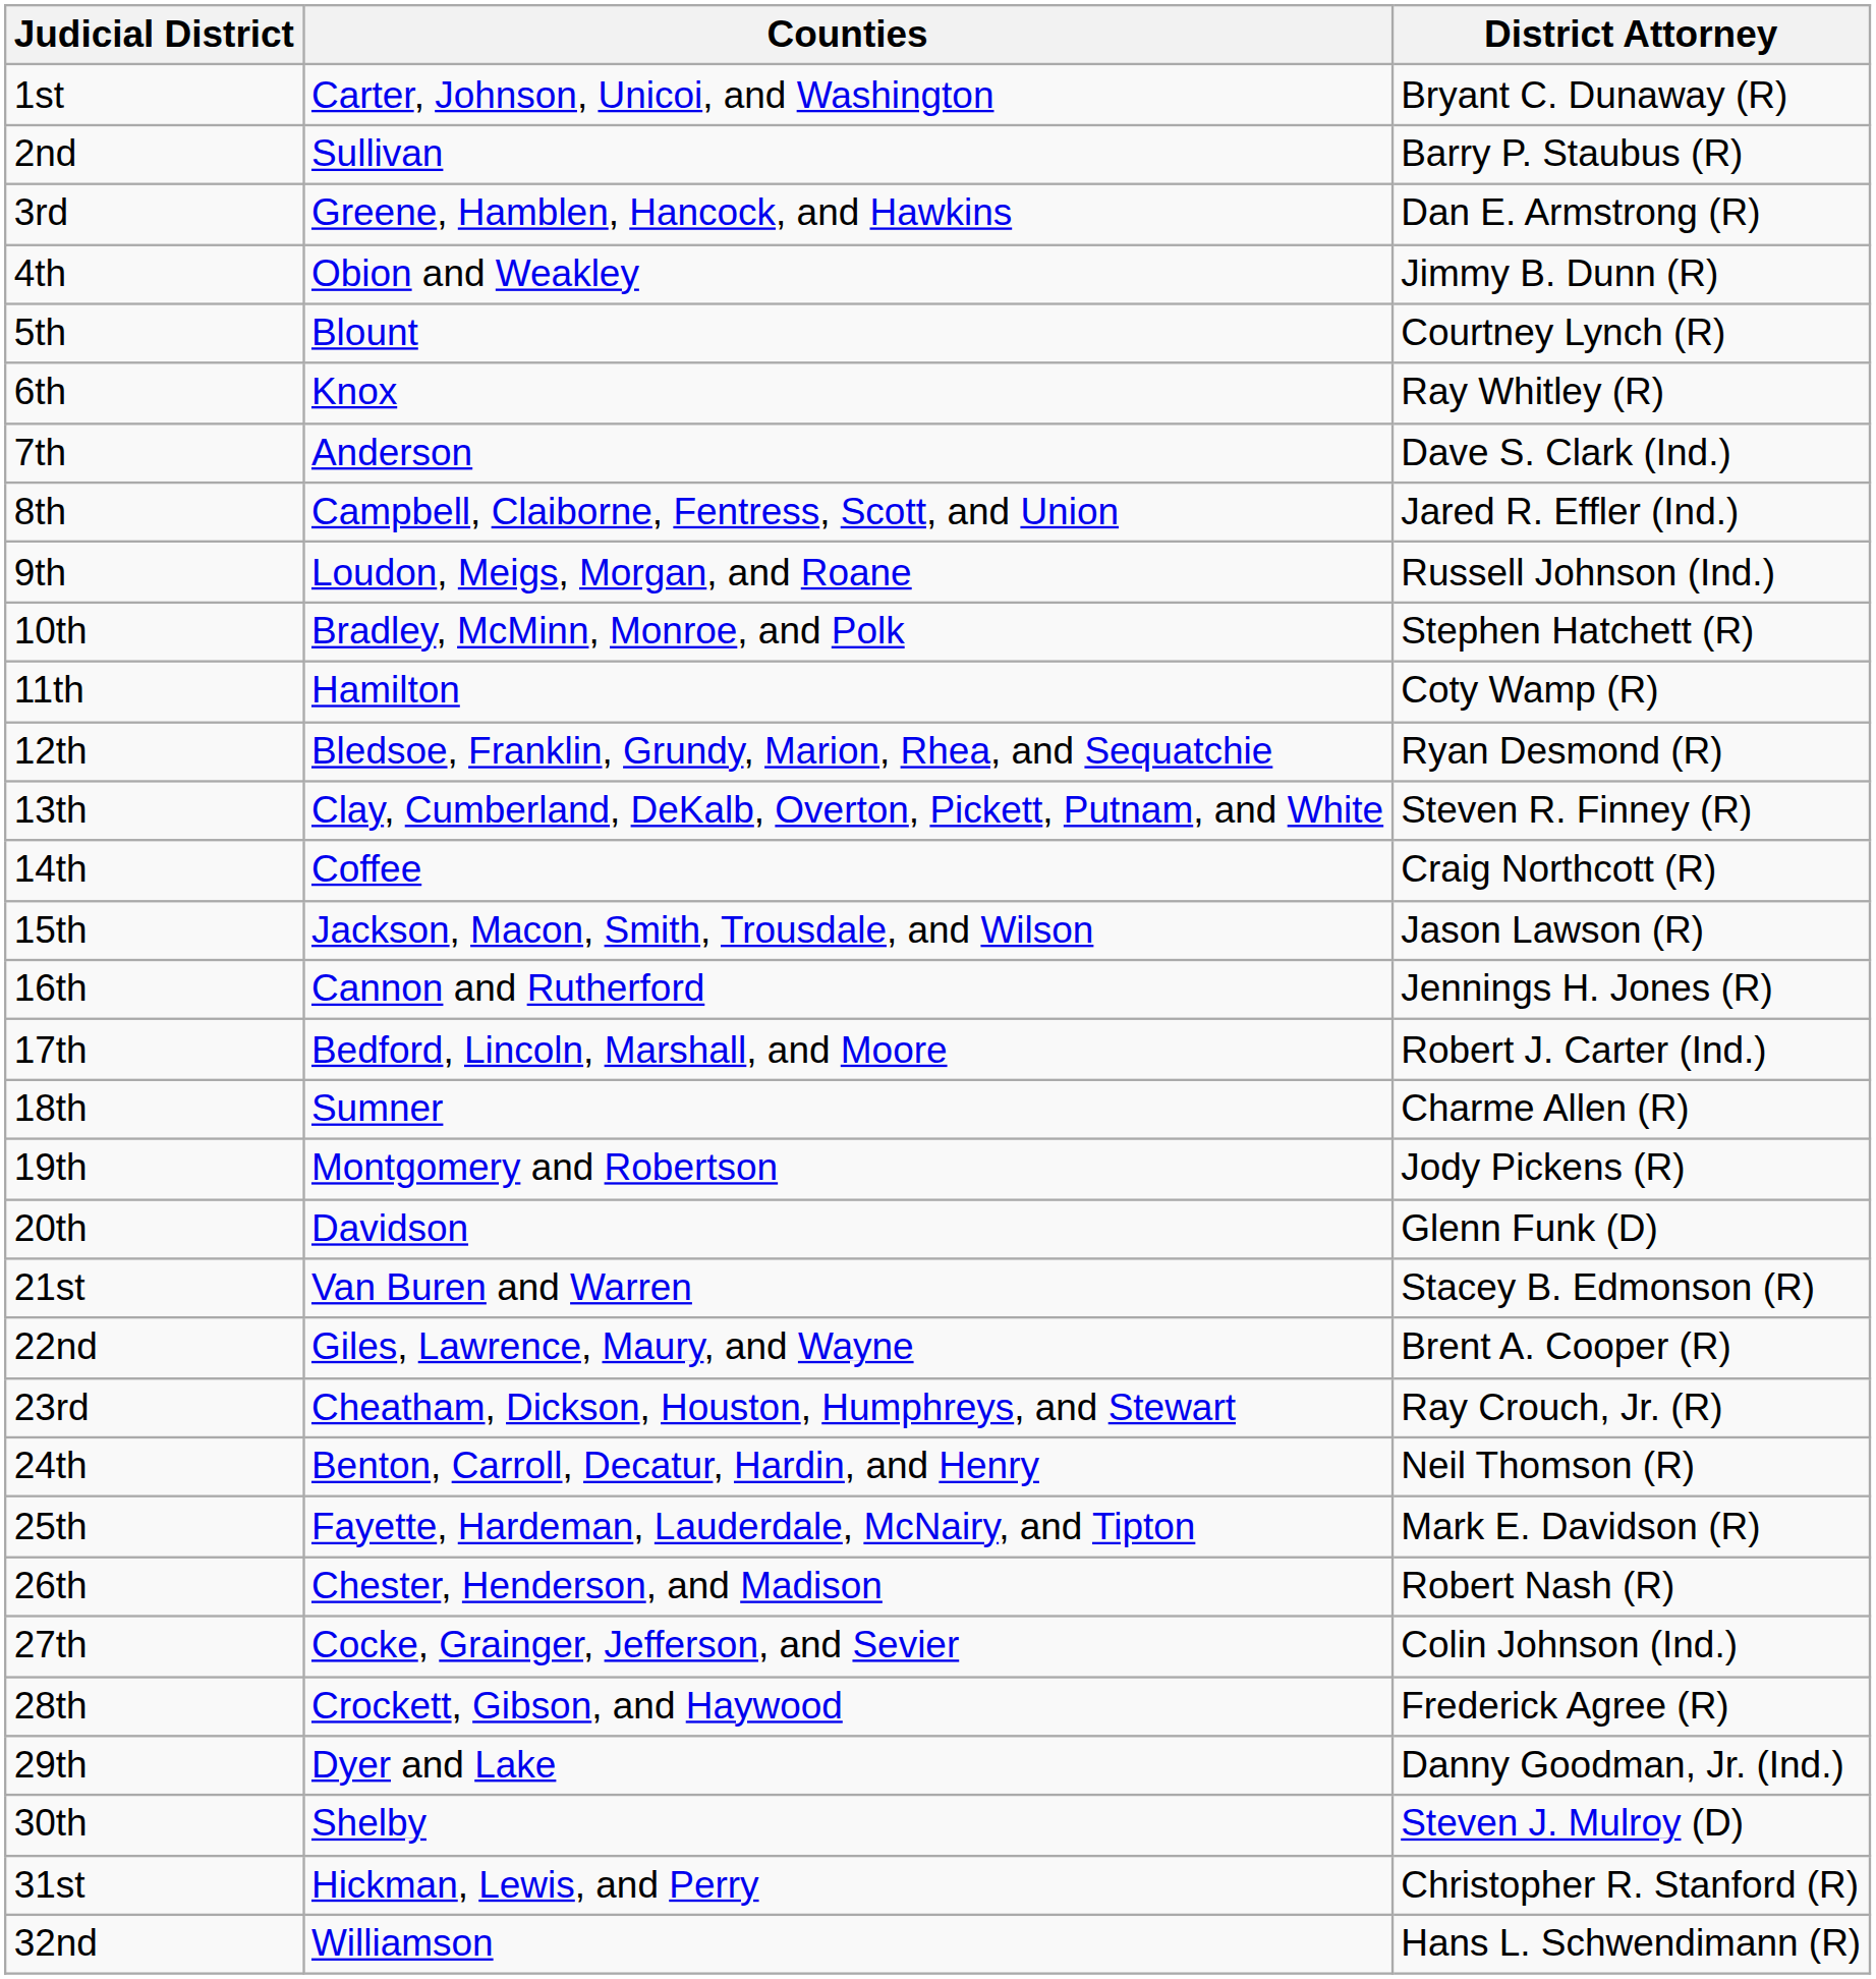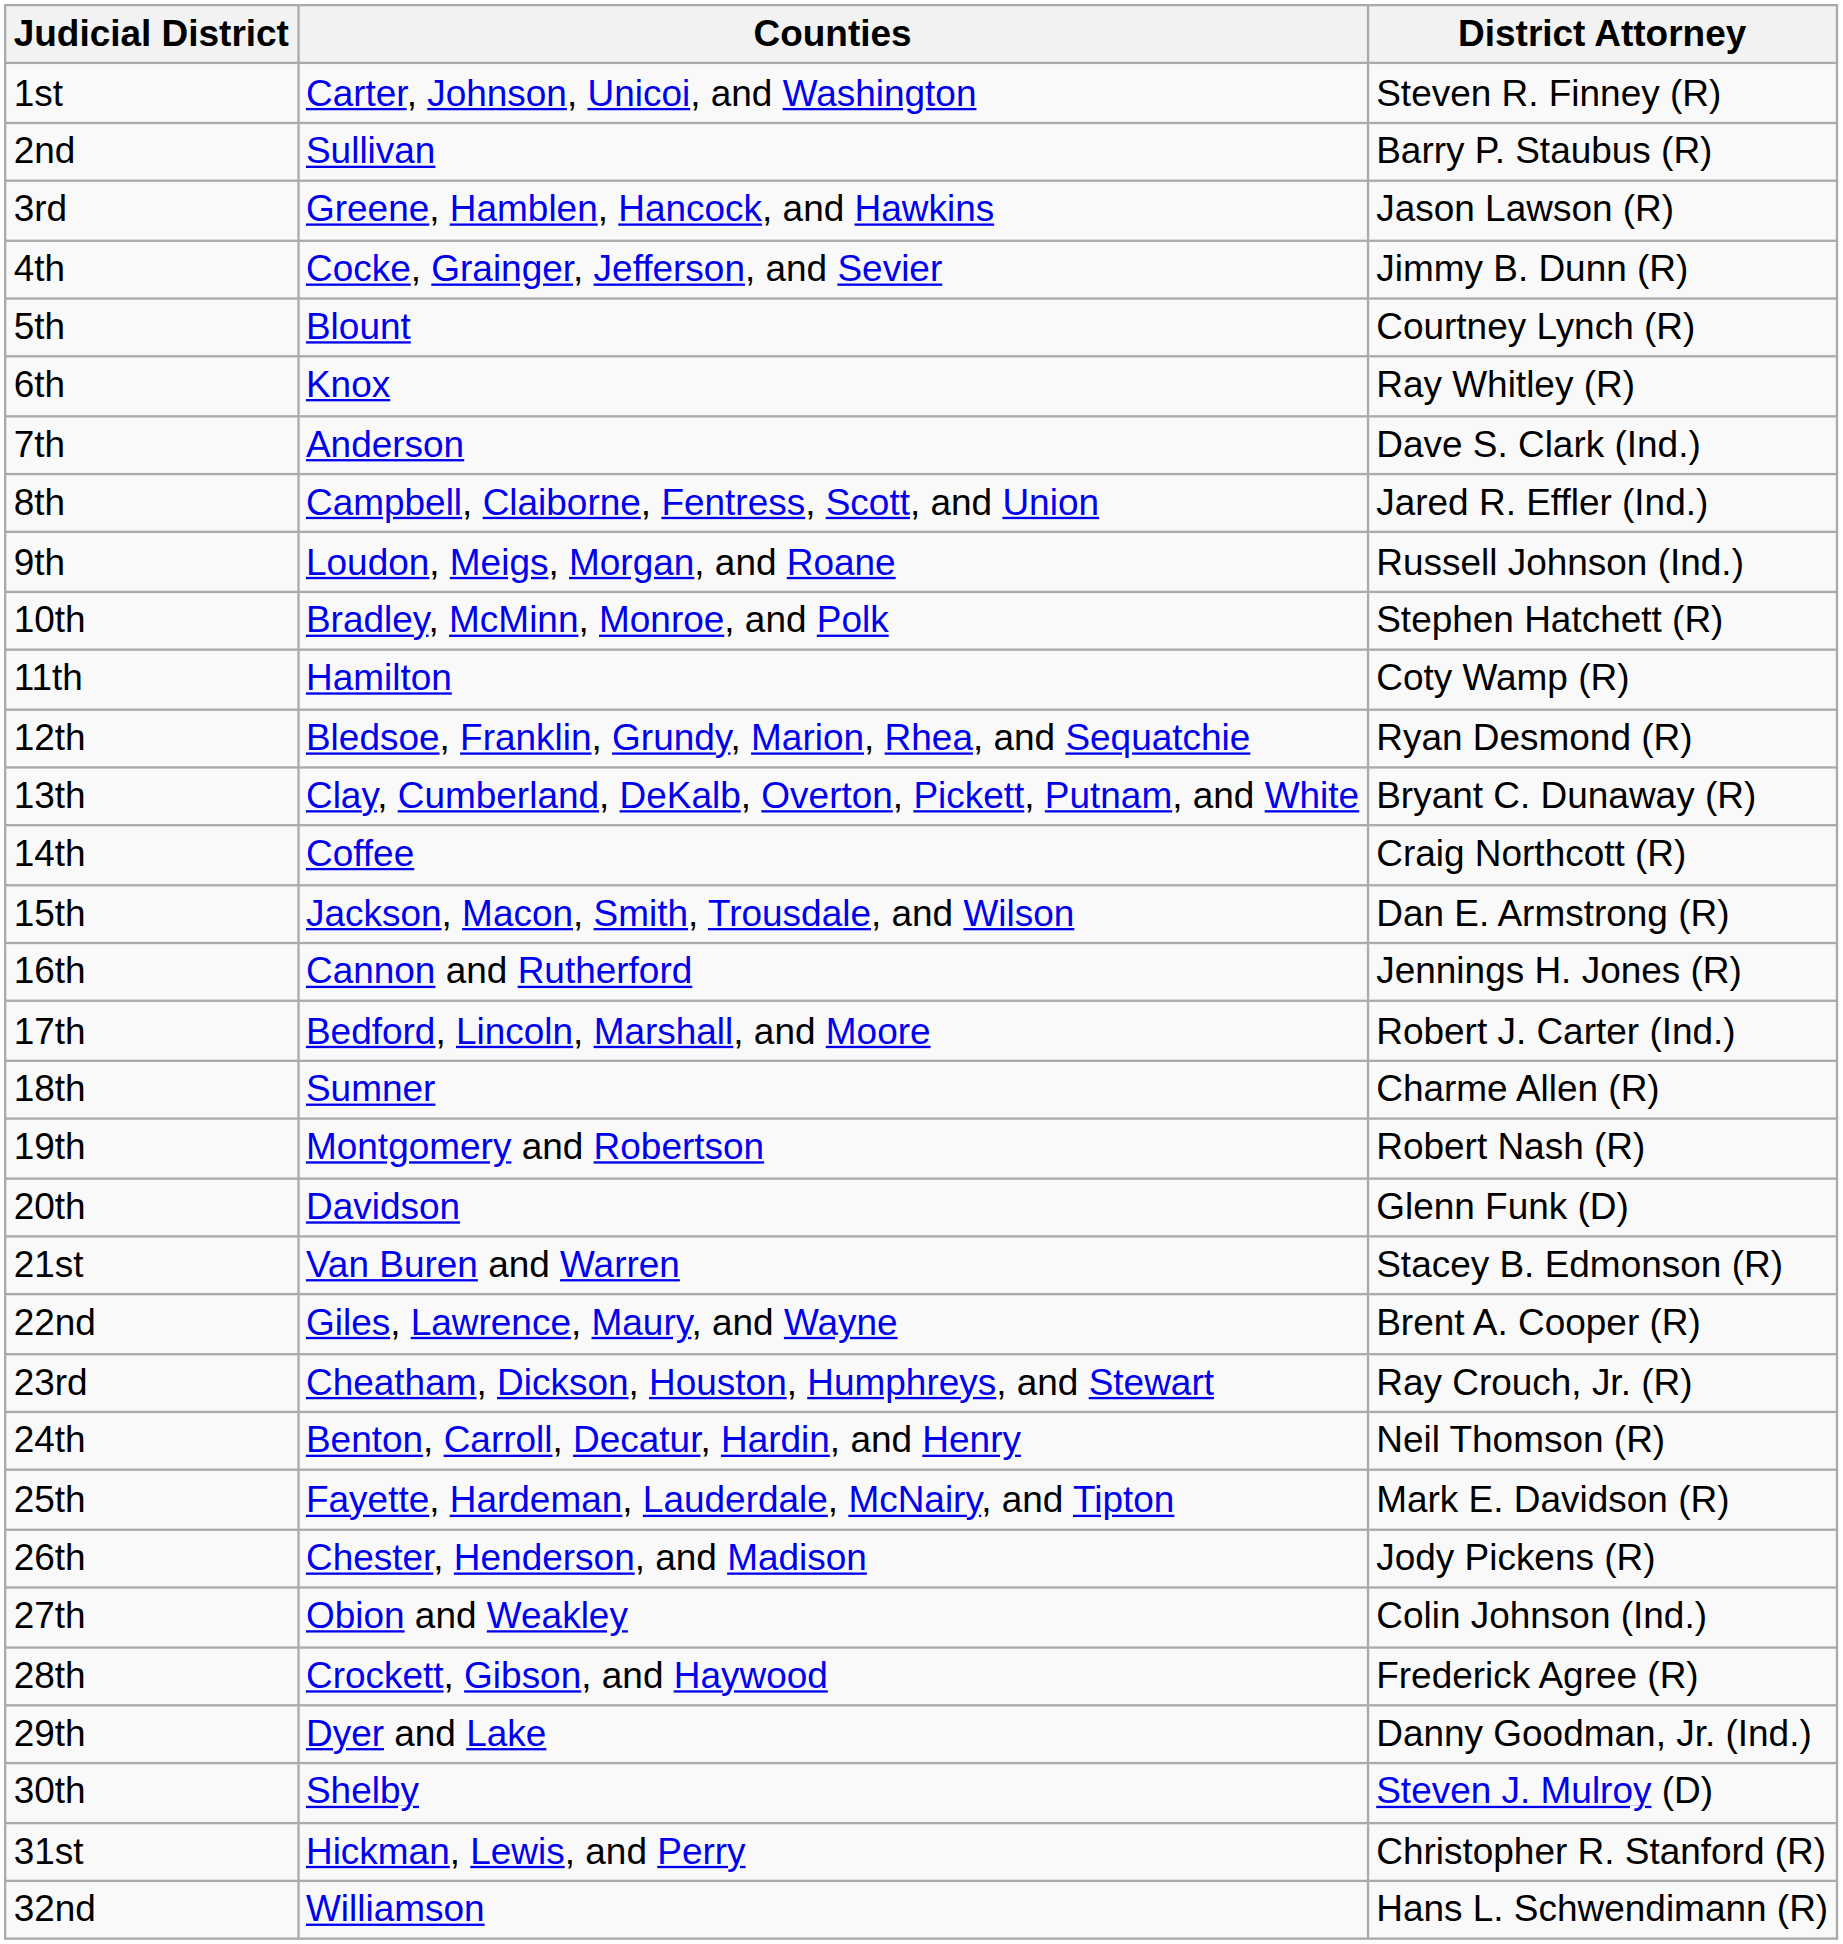 <table class="wikitable">
 <tr>
 <th>Judicial District</th>
 <th>Counties</th>
 <th>District Attorney</th>
 </tr>
 <tr>
 <td>1st</td>
 <td><a href='#'>Carter</a>, <a href='#'>Johnson</a>, <a href='#'>Unicoi</a>, and <a href='#'>Washington</a></td>
-<td>Bryant C. Dunaway (R)</td>
+<td>Steven R. Finney (R)</td>
 </tr>
 <tr>
 <td>2nd</td>
 <td><a href='#'>Sullivan</a></td>
 <td>Barry P. Staubus (R)</td>
 </tr>
 <tr>
 <td>3rd</td>
 <td><a href='#'>Greene</a>, <a href='#'>Hamblen</a>, <a href='#'>Hancock</a>, and <a href='#'>Hawkins</a></td>
-<td>Dan E. Armstrong (R)</td>
+<td>Jason Lawson (R)</td>
 </tr>
 <tr>
 <td>4th</td>
-<td><a href='#'>Obion</a> and <a href='#'>Weakley</a></td>
+<td><a href='#'>Cocke</a>, <a href='#'>Grainger</a>, <a href='#'>Jefferson</a>, and <a href='#'>Sevier</a></td>
 <td>Jimmy B. Dunn (R)</td>
 </tr>
 <tr>
 <td>5th</td>
 <td><a href='#'>Blount</a></td>
 <td>Courtney Lynch (R)</td>
 </tr>
 <tr>
 <td>6th</td>
 <td><a href='#'>Knox</a></td>
 <td>Ray Whitley (R)</td>
 </tr>
 <tr>
 <td>7th</td>
 <td><a href='#'>Anderson</a></td>
 <td>Dave S. Clark (Ind.)</td>
 </tr>
 <tr>
 <td>8th</td>
 <td><a href='#'>Campbell</a>, <a href='#'>Claiborne</a>, <a href='#'>Fentress</a>, <a href='#'>Scott</a>, and <a href='#'>Union</a></td>
 <td>Jared R. Effler (Ind.)</td>
 </tr>
 <tr>
 <td>9th</td>
 <td><a href='#'>Loudon</a>, <a href='#'>Meigs</a>, <a href='#'>Morgan</a>, and <a href='#'>Roane</a></td>
 <td>Russell Johnson (Ind.)</td>
 </tr>
 <tr>
 <td>10th</td>
 <td><a href='#'>Bradley</a>, <a href='#'>McMinn</a>, <a href='#'>Monroe</a>, and <a href='#'>Polk</a></td>
 <td>Stephen Hatchett (R)</td>
 </tr>
 <tr>
 <td>11th</td>
 <td><a href='#'>Hamilton</a></td>
 <td>Coty Wamp (R)</td>
 </tr>
 <tr>
 <td>12th</td>
 <td><a href='#'>Bledsoe</a>, <a href='#'>Franklin</a>, <a href='#'>Grundy</a>, <a href='#'>Marion</a>, <a href='#'>Rhea</a>, and <a href='#'>Sequatchie</a></td>
 <td>Ryan Desmond (R)</td>
 </tr>
 <tr>
 <td>13th</td>
 <td><a href='#'>Clay</a>, <a href='#'>Cumberland</a>, <a href='#'>DeKalb</a>, <a href='#'>Overton</a>, <a href='#'>Pickett</a>, <a href='#'>Putnam</a>, and <a href='#'>White</a></td>
-<td>Steven R. Finney (R)</td>
+<td>Bryant C. Dunaway (R)</td>
 </tr>
 <tr>
 <td>14th</td>
 <td><a href='#'>Coffee</a></td>
 <td>Craig Northcott (R)</td>
 </tr>
 <tr>
 <td>15th</td>
 <td><a href='#'>Jackson</a>, <a href='#'>Macon</a>, <a href='#'>Smith</a>, <a href='#'>Trousdale</a>, and <a href='#'>Wilson</a></td>
-<td>Jason Lawson (R)</td>
+<td>Dan E. Armstrong (R)</td>
 </tr>
 <tr>
 <td>16th</td>
 <td><a href='#'>Cannon</a> and <a href='#'>Rutherford</a></td>
 <td>Jennings H. Jones (R)</td>
 </tr>
 <tr>
 <td>17th</td>
 <td><a href='#'>Bedford</a>, <a href='#'>Lincoln</a>, <a href='#'>Marshall</a>, and <a href='#'>Moore</a></td>
 <td>Robert J. Carter (Ind.)</td>
 </tr>
 <tr>
 <td>18th</td>
 <td><a href='#'>Sumner</a></td>
 <td>Charme Allen (R)</td>
 </tr>
 <tr>
 <td>19th</td>
 <td><a href='#'>Montgomery</a> and <a href='#'>Robertson</a></td>
-<td>Jody Pickens (R)</td>
+<td>Robert Nash (R)</td>
 </tr>
 <tr>
 <td>20th</td>
 <td><a href='#'>Davidson</a></td>
 <td>Glenn Funk (D)</td>
 </tr>
 <tr>
 <td>21st</td>
 <td><a href='#'>Van Buren</a> and <a href='#'>Warren</a></td>
 <td>Stacey B. Edmonson (R)</td>
 </tr>
 <tr>
 <td>22nd</td>
 <td><a href='#'>Giles</a>, <a href='#'>Lawrence</a>, <a href='#'>Maury</a>, and <a href='#'>Wayne</a></td>
 <td>Brent A. Cooper (R)</td>
 </tr>
 <tr>
 <td>23rd</td>
 <td><a href='#'>Cheatham</a>, <a href='#'>Dickson</a>, <a href='#'>Houston</a>, <a href='#'>Humphreys</a>, and <a href='#'>Stewart</a></td>
 <td>Ray Crouch, Jr. (R)</td>
 </tr>
 <tr>
 <td>24th</td>
 <td><a href='#'>Benton</a>, <a href='#'>Carroll</a>, <a href='#'>Decatur</a>, <a href='#'>Hardin</a>, and <a href='#'>Henry</a></td>
 <td>Neil Thomson (R)</td>
 </tr>
 <tr>
 <td>25th</td>
 <td><a href='#'>Fayette</a>, <a href='#'>Hardeman</a>, <a href='#'>Lauderdale</a>, <a href='#'>McNairy</a>, and <a href='#'>Tipton</a></td>
 <td>Mark E. Davidson (R)</td>
 </tr>
 <tr>
 <td>26th</td>
 <td><a href='#'>Chester</a>, <a href='#'>Henderson</a>, and <a href='#'>Madison</a></td>
-<td>Robert Nash (R)</td>
+<td>Jody Pickens (R)</td>
 </tr>
 <tr>
 <td>27th</td>
-<td><a href='#'>Cocke</a>, <a href='#'>Grainger</a>, <a href='#'>Jefferson</a>, and <a href='#'>Sevier</a></td>
+<td><a href='#'>Obion</a> and <a href='#'>Weakley</a></td>
 <td>Colin Johnson (Ind.)</td>
 </tr>
 <tr>
 <td>28th</td>
 <td><a href='#'>Crockett</a>, <a href='#'>Gibson</a>, and <a href='#'>Haywood</a></td>
 <td>Frederick Agree (R)</td>
 </tr>
 <tr>
 <td>29th</td>
 <td><a href='#'>Dyer</a> and <a href='#'>Lake</a></td>
 <td>Danny Goodman, Jr. (Ind.)</td>
 </tr>
 <tr>
 <td>30th</td>
 <td><a href='#'>Shelby</a></td>
 <td><a href='#'>Steven J. Mulroy</a> (D)</td>
 </tr>
 <tr>
 <td>31st</td>
 <td><a href='#'>Hickman</a>, <a href='#'>Lewis</a>, and <a href='#'>Perry</a></td>
 <td>Christopher R. Stanford (R)</td>
 </tr>
 <tr>
 <td>32nd</td>
 <td><a href='#'>Williamson</a></td>
 <td>Hans L. Schwendimann (R)</td>
 </tr>
 </table>
